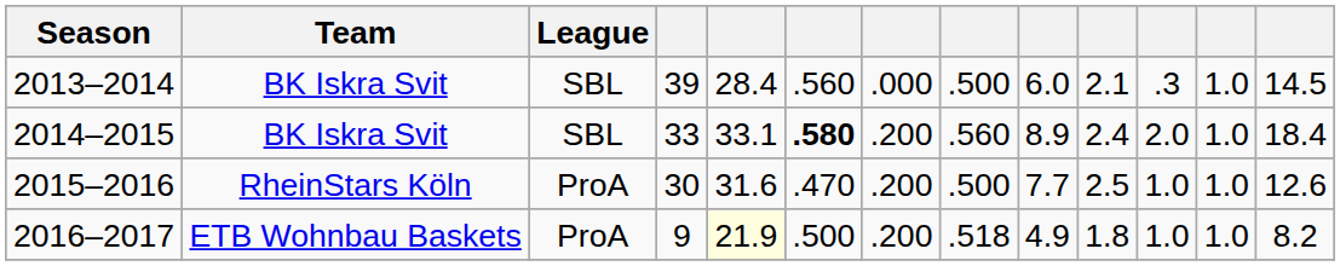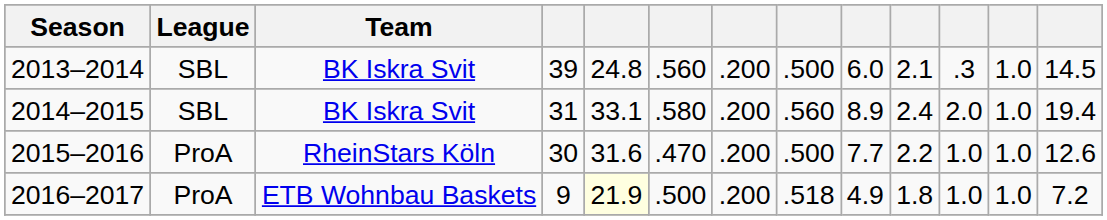 <table class="wikitable sortable" style="font-size:95%; text-align:center;">
 <tr>
 <th>Season</th>
+<th>League</th>
 <th>Team</th>
-<th>League</th>
 <th></th>
 <th></th>
 <th></th>
 <th></th>
 <th></th>
 <th></th>
 <th></th>
 <th></th>
 <th></th>
 <th></th>
 </tr>
 <tr>
 <td>2013–2014</td>
+<td>SBL</td>
 <td><a href='#'>BK Iskra Svit</a></td>
-<td>SBL</td>
 <td>39</td>
-<td>28.4</td>
+<td>24.8</td>
 <td>.560</td>
-<td>.000</td>
+<td>.200</td>
 <td>.500</td>
 <td>6.0</td>
 <td>2.1</td>
 <td>.3</td>
 <td>1.0</td>
 <td>14.5</td>
 </tr>
 <tr>
 <td>2014–2015</td>
+<td>SBL</td>
 <td><a href='#'>BK Iskra Svit</a></td>
-<td>SBL</td>
-<td>33</td>
+<td>31</td>
 <td>33.1</td>
-<td><strong>.580</strong></td>
+<td>.580</td>
 <td>.200</td>
 <td>.560</td>
 <td>8.9</td>
 <td>2.4</td>
 <td>2.0</td>
 <td>1.0</td>
-<td>18.4</td>
+<td>19.4</td>
 </tr>
 <tr>
 <td>2015–2016</td>
+<td>ProA</td>
 <td><a href='#'>RheinStars Köln</a></td>
-<td>ProA</td>
 <td>30</td>
 <td>31.6</td>
 <td>.470</td>
 <td>.200</td>
 <td>.500</td>
 <td>7.7</td>
-<td>2.5</td>
+<td>2.2</td>
 <td>1.0</td>
 <td>1.0</td>
 <td>12.6</td>
 </tr>
 <tr>
 <td>2016–2017</td>
+<td>ProA</td>
 <td><a href='#'>ETB Wohnbau Baskets</a></td>
-<td>ProA</td>
 <td>9</td>
 <td style="background: lightyellow;">21.9</td>
 <td>.500</td>
 <td>.200</td>
 <td>.518</td>
 <td>4.9</td>
 <td>1.8</td>
 <td>1.0</td>
 <td>1.0</td>
-<td>8.2</td>
+<td>7.2</td>
 </tr>
 </table>
